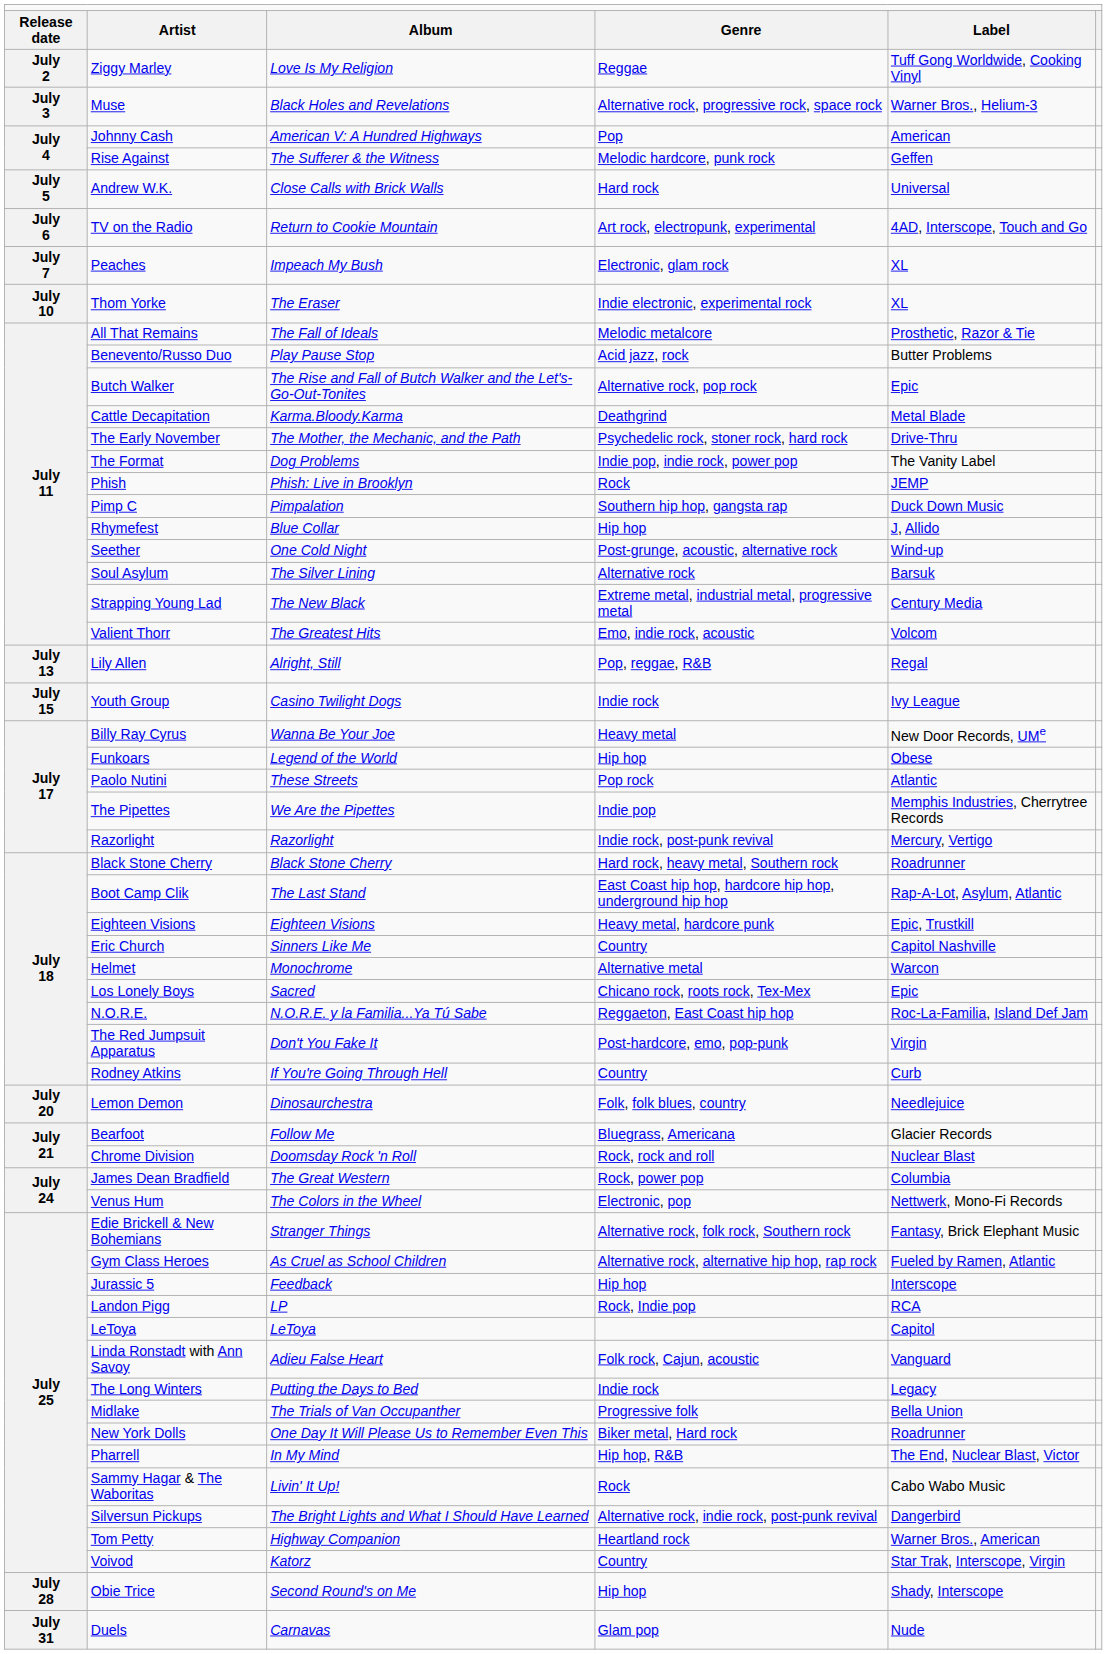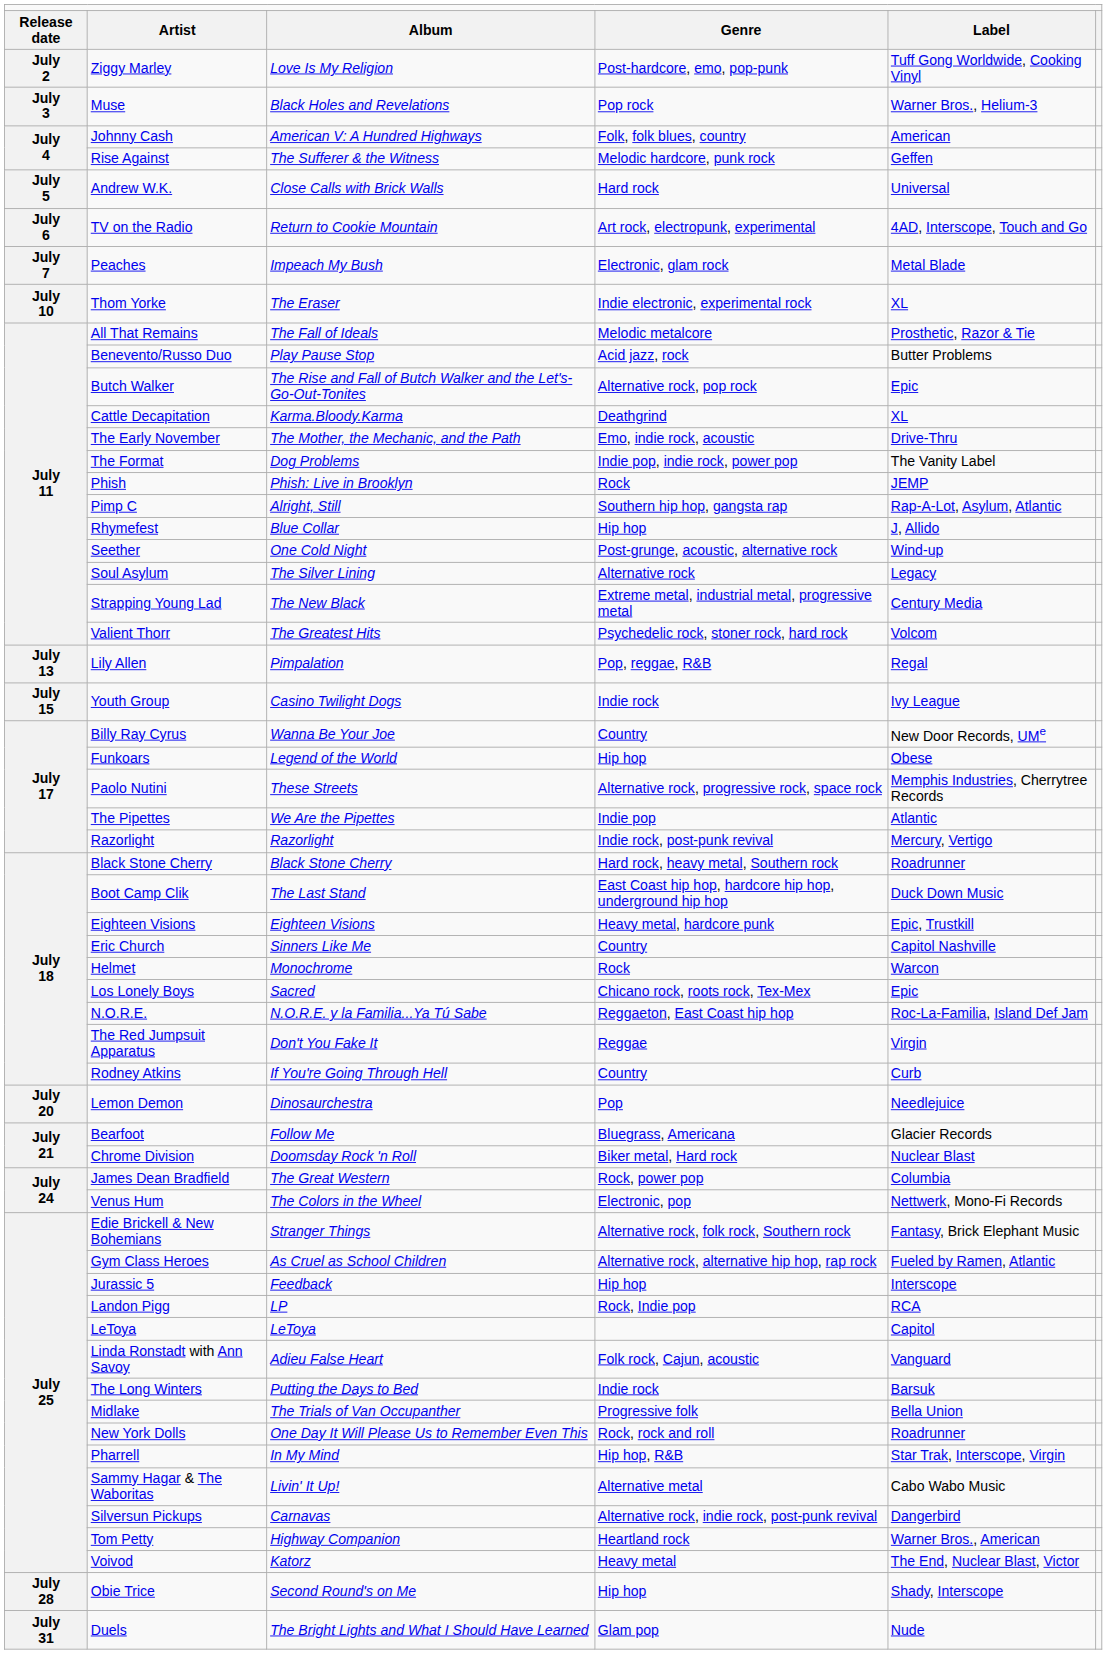 <table class="wikitable plainrowheaders">
 <tr>
 <td colspan="6" style="text-align:center;"></td>
 </tr>
 <tr>
 <th scope="col">Release date</th>
 <th scope="col">Artist</th>
 <th scope="col">Album</th>
 <th scope="col">Genre</th>
 <th scope="col">Label</th>
 <th scope="col"></th>
 </tr>
 <tr>
 <th scope="row" style="text-align:center;">July<br>2</th>
 <td><a href='#'>Ziggy Marley</a></td>
 <td><em><a href='#'>Love Is My Religion</a></em></td>
-<td><a href='#'>Reggae</a></td>
+<td><a href='#'>Post-hardcore</a>, <a href='#'>emo</a>, <a href='#'>pop-punk</a></td>
 <td><a href='#'>Tuff Gong Worldwide</a>, <a href='#'>Cooking Vinyl</a></td>
 <td></td>
 </tr>
 <tr>
 <th scope="row" style="text-align:center;">July<br>3</th>
 <td><a href='#'>Muse</a></td>
 <td><em><a href='#'>Black Holes and Revelations</a></em></td>
-<td><a href='#'>Alternative rock</a>, <a href='#'>progressive rock</a>, <a href='#'>space rock</a></td>
+<td><a href='#'>Pop rock</a></td>
 <td><a href='#'>Warner Bros.</a>, <a href='#'>Helium-3</a></td>
 <td></td>
 </tr>
 <tr>
 <th scope="row" rowspan="2" style="text-align:center;">July<br>4</th>
 <td><a href='#'>Johnny Cash</a></td>
 <td><em><a href='#'>American V: A Hundred Highways</a></em></td>
-<td><a href='#'>Pop</a></td>
+<td><a href='#'>Folk</a>, <a href='#'>folk blues</a>, <a href='#'>country</a></td>
 <td><a href='#'>American</a></td>
 <td></td>
 </tr>
 <tr>
 <td><a href='#'>Rise Against</a></td>
 <td><em><a href='#'>The Sufferer & the Witness</a></em></td>
 <td><a href='#'>Melodic hardcore</a>, <a href='#'>punk rock</a></td>
 <td><a href='#'>Geffen</a></td>
 <td></td>
 </tr>
 <tr>
 <th scope="row" style="text-align:center;">July<br>5</th>
 <td><a href='#'>Andrew W.K.</a></td>
 <td><em><a href='#'>Close Calls with Brick Walls</a></em></td>
 <td><a href='#'>Hard rock</a></td>
 <td><a href='#'>Universal</a></td>
 <td></td>
 </tr>
 <tr>
 <th scope="row" style="text-align:center;">July<br>6</th>
 <td><a href='#'>TV on the Radio</a></td>
 <td><em><a href='#'>Return to Cookie Mountain</a></em></td>
 <td><a href='#'>Art rock</a>, <a href='#'>electropunk</a>, <a href='#'>experimental</a></td>
 <td><a href='#'>4AD</a>, <a href='#'>Interscope</a>, <a href='#'>Touch and Go</a></td>
 <td></td>
 </tr>
 <tr>
 <th scope="row" style="text-align:center;">July<br>7</th>
 <td><a href='#'>Peaches</a></td>
 <td><em><a href='#'>Impeach My Bush</a></em></td>
 <td><a href='#'>Electronic</a>, <a href='#'>glam rock</a></td>
-<td><a href='#'>XL</a></td>
+<td><a href='#'>Metal Blade</a></td>
 <td></td>
 </tr>
 <tr>
 <th scope="row" style="text-align:center;">July<br>10</th>
 <td><a href='#'>Thom Yorke</a></td>
 <td><em><a href='#'>The Eraser</a></em></td>
 <td><a href='#'>Indie electronic</a>, <a href='#'>experimental rock</a></td>
 <td><a href='#'>XL</a></td>
 <td></td>
 </tr>
 <tr>
 <th scope="row" rowspan="13" style="text-align:center;">July<br>11</th>
 <td><a href='#'>All That Remains</a></td>
 <td><em><a href='#'>The Fall of Ideals</a></em></td>
 <td><a href='#'>Melodic metalcore</a></td>
 <td><a href='#'>Prosthetic</a>, <a href='#'>Razor & Tie</a></td>
 <td></td>
 </tr>
 <tr>
 <td><a href='#'>Benevento/Russo Duo</a></td>
 <td><em><a href='#'>Play Pause Stop</a></em></td>
 <td><a href='#'>Acid jazz</a>, <a href='#'>rock</a></td>
 <td>Butter Problems</td>
 <td></td>
 </tr>
 <tr>
 <td><a href='#'>Butch Walker</a></td>
 <td><em><a href='#'>The Rise and Fall of Butch Walker and the Let's-Go-Out-Tonites</a></em></td>
 <td><a href='#'>Alternative rock</a>, <a href='#'>pop rock</a></td>
 <td><a href='#'>Epic</a></td>
 <td></td>
 </tr>
 <tr>
 <td><a href='#'>Cattle Decapitation</a></td>
 <td><em><a href='#'>Karma.Bloody.Karma</a></em></td>
 <td><a href='#'>Deathgrind</a></td>
-<td><a href='#'>Metal Blade</a></td>
+<td><a href='#'>XL</a></td>
 <td></td>
 </tr>
 <tr>
 <td><a href='#'>The Early November</a></td>
 <td><em><a href='#'>The Mother, the Mechanic, and the Path</a></em></td>
-<td><a href='#'>Psychedelic rock</a>, <a href='#'>stoner rock</a>, <a href='#'>hard rock</a></td>
+<td><a href='#'>Emo</a>, <a href='#'>indie rock</a>, <a href='#'>acoustic</a></td>
 <td><a href='#'>Drive-Thru</a></td>
 <td></td>
 </tr>
 <tr>
 <td><a href='#'>The Format</a></td>
 <td><em><a href='#'>Dog Problems</a></em></td>
 <td><a href='#'>Indie pop</a>, <a href='#'>indie rock</a>, <a href='#'>power pop</a></td>
 <td>The Vanity Label</td>
 <td></td>
 </tr>
 <tr>
 <td><a href='#'>Phish</a></td>
 <td><em><a href='#'>Phish: Live in Brooklyn</a></em></td>
 <td><a href='#'>Rock</a></td>
 <td><a href='#'>JEMP</a></td>
 <td></td>
 </tr>
 <tr>
 <td><a href='#'>Pimp C</a></td>
-<td><em><a href='#'>Pimpalation</a></em></td>
+<td><em><a href='#'>Alright, Still</a></em></td>
 <td><a href='#'>Southern hip hop</a>, <a href='#'>gangsta rap</a></td>
-<td><a href='#'>Duck Down Music</a></td>
+<td><a href='#'>Rap-A-Lot</a>, <a href='#'>Asylum</a>, <a href='#'>Atlantic</a></td>
 <td></td>
 </tr>
 <tr>
 <td><a href='#'>Rhymefest</a></td>
 <td><em><a href='#'>Blue Collar</a></em></td>
 <td><a href='#'>Hip hop</a></td>
 <td><a href='#'>J</a>, <a href='#'>Allido</a></td>
 <td></td>
 </tr>
 <tr>
 <td><a href='#'>Seether</a></td>
 <td><em><a href='#'>One Cold Night</a></em></td>
 <td><a href='#'>Post-grunge</a>, <a href='#'>acoustic</a>, <a href='#'>alternative rock</a></td>
 <td><a href='#'>Wind-up</a></td>
 <td></td>
 </tr>
 <tr>
 <td><a href='#'>Soul Asylum</a></td>
 <td><em><a href='#'>The Silver Lining</a></em></td>
 <td><a href='#'>Alternative rock</a></td>
-<td><a href='#'>Barsuk</a></td>
+<td><a href='#'>Legacy</a></td>
 <td></td>
 </tr>
 <tr>
 <td><a href='#'>Strapping Young Lad</a></td>
 <td><em><a href='#'>The New Black</a></em></td>
 <td><a href='#'>Extreme metal</a>, <a href='#'>industrial metal</a>, <a href='#'>progressive metal</a></td>
 <td><a href='#'>Century Media</a></td>
 <td></td>
 </tr>
 <tr>
 <td><a href='#'>Valient Thorr</a></td>
 <td><em><a href='#'>The Greatest Hits</a></em></td>
-<td><a href='#'>Emo</a>, <a href='#'>indie rock</a>, <a href='#'>acoustic</a></td>
+<td><a href='#'>Psychedelic rock</a>, <a href='#'>stoner rock</a>, <a href='#'>hard rock</a></td>
 <td><a href='#'>Volcom</a></td>
 <td></td>
 </tr>
 <tr>
 <th scope="row" style="text-align:center;">July<br>13</th>
 <td><a href='#'>Lily Allen</a></td>
-<td><em><a href='#'>Alright, Still</a></em></td>
+<td><em><a href='#'>Pimpalation</a></em></td>
 <td><a href='#'>Pop</a>, <a href='#'>reggae</a>, <a href='#'>R&B</a></td>
 <td><a href='#'>Regal</a></td>
 <td></td>
 </tr>
 <tr>
 <th scope="row" style="text-align:center;">July<br>15</th>
 <td><a href='#'>Youth Group</a></td>
 <td><em><a href='#'>Casino Twilight Dogs</a></em></td>
 <td><a href='#'>Indie rock</a></td>
 <td><a href='#'>Ivy League</a></td>
 <td></td>
 </tr>
 <tr>
 <th scope="row" rowspan="5" style="text-align:center;">July<br>17</th>
 <td><a href='#'>Billy Ray Cyrus</a></td>
 <td><em><a href='#'>Wanna Be Your Joe</a></em></td>
-<td><a href='#'>Heavy metal</a></td>
+<td><a href='#'>Country</a></td>
 <td>New Door Records, <a href='#'>UM<sup>e</sup></a></td>
 <td></td>
 </tr>
 <tr>
 <td><a href='#'>Funkoars</a></td>
 <td><em><a href='#'>Legend of the World</a></em></td>
 <td><a href='#'>Hip hop</a></td>
 <td><a href='#'>Obese</a></td>
 <td></td>
 </tr>
 <tr>
 <td><a href='#'>Paolo Nutini</a></td>
 <td><em><a href='#'>These Streets</a></em></td>
-<td><a href='#'>Pop rock</a></td>
-<td><a href='#'>Atlantic</a></td>
+<td><a href='#'>Alternative rock</a>, <a href='#'>progressive rock</a>, <a href='#'>space rock</a></td>
+<td><a href='#'>Memphis Industries</a>, Cherrytree Records</td>
 <td></td>
 </tr>
 <tr>
 <td><a href='#'>The Pipettes</a></td>
 <td><em><a href='#'>We Are the Pipettes</a></em></td>
 <td><a href='#'>Indie pop</a></td>
-<td><a href='#'>Memphis Industries</a>, Cherrytree Records</td>
+<td><a href='#'>Atlantic</a></td>
 <td></td>
 </tr>
 <tr>
 <td><a href='#'>Razorlight</a></td>
 <td><em><a href='#'>Razorlight</a></em></td>
 <td><a href='#'>Indie rock</a>, <a href='#'>post-punk revival</a></td>
 <td><a href='#'>Mercury</a>, <a href='#'>Vertigo</a></td>
 <td></td>
 </tr>
 <tr>
 <th scope="row" rowspan="9" style="text-align:center;">July<br>18</th>
 <td><a href='#'>Black Stone Cherry</a></td>
 <td><em><a href='#'>Black Stone Cherry</a></em></td>
 <td><a href='#'>Hard rock</a>, <a href='#'>heavy metal</a>, <a href='#'>Southern rock</a></td>
 <td><a href='#'>Roadrunner</a></td>
 <td></td>
 </tr>
 <tr>
 <td><a href='#'>Boot Camp Clik</a></td>
 <td><em><a href='#'>The Last Stand</a></em></td>
 <td><a href='#'>East Coast hip hop</a>, <a href='#'>hardcore hip hop</a>, <a href='#'>underground hip hop</a></td>
-<td><a href='#'>Rap-A-Lot</a>, <a href='#'>Asylum</a>, <a href='#'>Atlantic</a></td>
+<td><a href='#'>Duck Down Music</a></td>
 <td></td>
 </tr>
 <tr>
 <td><a href='#'>Eighteen Visions</a></td>
 <td><em><a href='#'>Eighteen Visions</a></em></td>
 <td><a href='#'>Heavy metal</a>, <a href='#'>hardcore punk</a></td>
 <td><a href='#'>Epic</a>, <a href='#'>Trustkill</a></td>
 <td></td>
 </tr>
 <tr>
 <td><a href='#'>Eric Church</a></td>
 <td><em><a href='#'>Sinners Like Me</a></em></td>
 <td><a href='#'>Country</a></td>
 <td><a href='#'>Capitol Nashville</a></td>
 <td></td>
 </tr>
 <tr>
 <td><a href='#'>Helmet</a></td>
 <td><em><a href='#'>Monochrome</a></em></td>
-<td><a href='#'>Alternative metal</a></td>
+<td><a href='#'>Rock</a></td>
 <td><a href='#'>Warcon</a></td>
 <td></td>
 </tr>
 <tr>
 <td><a href='#'>Los Lonely Boys</a></td>
 <td><em><a href='#'>Sacred</a></em></td>
 <td><a href='#'>Chicano rock</a>, <a href='#'>roots rock</a>, <a href='#'>Tex-Mex</a></td>
 <td><a href='#'>Epic</a></td>
 <td></td>
 </tr>
 <tr>
 <td><a href='#'>N.O.R.E.</a></td>
 <td><em><a href='#'>N.O.R.E. y la Familia...Ya Tú Sabe</a></em></td>
 <td><a href='#'>Reggaeton</a>, <a href='#'>East Coast hip hop</a></td>
 <td><a href='#'>Roc-La-Familia</a>, <a href='#'>Island Def Jam</a></td>
 <td></td>
 </tr>
 <tr>
 <td><a href='#'>The Red Jumpsuit Apparatus</a></td>
 <td><em><a href='#'>Don't You Fake It</a></em></td>
-<td><a href='#'>Post-hardcore</a>, <a href='#'>emo</a>, <a href='#'>pop-punk</a></td>
+<td><a href='#'>Reggae</a></td>
 <td><a href='#'>Virgin</a></td>
 <td></td>
 </tr>
 <tr>
 <td><a href='#'>Rodney Atkins</a></td>
 <td><em><a href='#'>If You're Going Through Hell</a></em></td>
 <td><a href='#'>Country</a></td>
 <td><a href='#'>Curb</a></td>
 <td></td>
 </tr>
 <tr>
 <th scope="row" style="text-align:center;">July<br>20</th>
 <td><a href='#'>Lemon Demon</a></td>
 <td><em><a href='#'>Dinosaurchestra</a></em></td>
-<td><a href='#'>Folk</a>, <a href='#'>folk blues</a>, <a href='#'>country</a></td>
+<td><a href='#'>Pop</a></td>
 <td><a href='#'>Needlejuice</a></td>
 <td></td>
 </tr>
 <tr>
 <th scope="row" rowspan="2" style="text-align:center;">July<br>21</th>
 <td><a href='#'>Bearfoot</a></td>
 <td><em><a href='#'>Follow Me</a></em></td>
 <td><a href='#'>Bluegrass</a>, <a href='#'>Americana</a></td>
 <td>Glacier Records</td>
 <td></td>
 </tr>
 <tr>
 <td><a href='#'>Chrome Division</a></td>
 <td><em><a href='#'>Doomsday Rock 'n Roll</a></em></td>
-<td><a href='#'>Rock</a>, <a href='#'>rock and roll</a></td>
+<td><a href='#'>Biker metal</a>, <a href='#'>Hard rock</a></td>
 <td><a href='#'>Nuclear Blast</a></td>
 <td></td>
 </tr>
 <tr>
 <th scope="row" rowspan="2" style="text-align:center;">July<br>24</th>
 <td><a href='#'>James Dean Bradfield</a></td>
 <td><em><a href='#'>The Great Western</a></em></td>
 <td><a href='#'>Rock</a>, <a href='#'>power pop</a></td>
 <td><a href='#'>Columbia</a></td>
 <td></td>
 </tr>
 <tr>
 <td><a href='#'>Venus Hum</a></td>
 <td><em><a href='#'>The Colors in the Wheel</a></em></td>
 <td><a href='#'>Electronic</a>, <a href='#'>pop</a></td>
 <td><a href='#'>Nettwerk</a>, Mono-Fi Records</td>
 <td></td>
 </tr>
 <tr>
 <th scope="row" rowspan="14" style="text-align:center;">July<br>25</th>
 <td><a href='#'>Edie Brickell & New Bohemians</a></td>
 <td><em><a href='#'>Stranger Things</a></em></td>
 <td><a href='#'>Alternative rock</a>, <a href='#'>folk rock</a>, <a href='#'>Southern rock</a></td>
 <td><a href='#'>Fantasy</a>, Brick Elephant Music</td>
 <td></td>
 </tr>
 <tr>
 <td><a href='#'>Gym Class Heroes</a></td>
 <td><em><a href='#'>As Cruel as School Children</a></em></td>
 <td><a href='#'>Alternative rock</a>, <a href='#'>alternative hip hop</a>, <a href='#'>rap rock</a></td>
 <td><a href='#'>Fueled by Ramen</a>, <a href='#'>Atlantic</a></td>
 <td></td>
 </tr>
 <tr>
 <td><a href='#'>Jurassic 5</a></td>
 <td><em><a href='#'>Feedback</a></em></td>
 <td><a href='#'>Hip hop</a></td>
 <td><a href='#'>Interscope</a></td>
 <td></td>
 </tr>
 <tr>
 <td><a href='#'>Landon Pigg</a></td>
 <td><em><a href='#'>LP</a></em></td>
 <td><a href='#'>Rock</a>, <a href='#'>Indie pop</a></td>
 <td><a href='#'>RCA</a></td>
 <td></td>
 </tr>
 <tr>
 <td><a href='#'>LeToya</a></td>
 <td><em><a href='#'>LeToya</a></em></td>
 <td></td>
 <td><a href='#'>Capitol</a></td>
 <td></td>
 </tr>
 <tr>
 <td><a href='#'>Linda Ronstadt</a> with <a href='#'>Ann Savoy</a></td>
 <td><em><a href='#'>Adieu False Heart</a></em></td>
 <td><a href='#'>Folk rock</a>, <a href='#'>Cajun</a>, <a href='#'>acoustic</a></td>
 <td><a href='#'>Vanguard</a></td>
 <td></td>
 </tr>
 <tr>
 <td><a href='#'>The Long Winters</a></td>
 <td><em><a href='#'>Putting the Days to Bed</a></em></td>
 <td><a href='#'>Indie rock</a></td>
-<td><a href='#'>Legacy</a></td>
+<td><a href='#'>Barsuk</a></td>
 <td></td>
 </tr>
 <tr>
 <td><a href='#'>Midlake</a></td>
 <td><em><a href='#'>The Trials of Van Occupanther</a></em></td>
 <td><a href='#'>Progressive folk</a></td>
 <td><a href='#'>Bella Union</a></td>
 <td></td>
 </tr>
 <tr>
 <td><a href='#'>New York Dolls</a></td>
 <td><em><a href='#'>One Day It Will Please Us to Remember Even This</a></em></td>
-<td><a href='#'>Biker metal</a>, <a href='#'>Hard rock</a></td>
+<td><a href='#'>Rock</a>, <a href='#'>rock and roll</a></td>
 <td><a href='#'>Roadrunner</a></td>
 <td></td>
 </tr>
 <tr>
 <td><a href='#'>Pharrell</a></td>
 <td><em><a href='#'>In My Mind</a></em></td>
 <td><a href='#'>Hip hop</a>, <a href='#'>R&B</a></td>
-<td><a href='#'>The End</a>, <a href='#'>Nuclear Blast</a>, <a href='#'>Victor</a></td>
+<td><a href='#'>Star Trak</a>, <a href='#'>Interscope</a>, <a href='#'>Virgin</a></td>
 <td></td>
 </tr>
 <tr>
 <td><a href='#'>Sammy Hagar</a> & <a href='#'>The Waboritas</a></td>
 <td><em><a href='#'>Livin' It Up!</a></em></td>
-<td><a href='#'>Rock</a></td>
+<td><a href='#'>Alternative metal</a></td>
 <td>Cabo Wabo Music</td>
 <td></td>
 </tr>
 <tr>
 <td><a href='#'>Silversun Pickups</a></td>
-<td><em><a href='#'>The Bright Lights and What I Should Have Learned</a></em></td>
+<td><em><a href='#'>Carnavas</a></em></td>
 <td><a href='#'>Alternative rock</a>, <a href='#'>indie rock</a>, <a href='#'>post-punk revival</a></td>
 <td><a href='#'>Dangerbird</a></td>
 <td></td>
 </tr>
 <tr>
 <td><a href='#'>Tom Petty</a></td>
 <td><em><a href='#'>Highway Companion</a></em></td>
 <td><a href='#'>Heartland rock</a></td>
 <td><a href='#'>Warner Bros.</a>, <a href='#'>American</a></td>
 <td></td>
 </tr>
 <tr>
 <td><a href='#'>Voivod</a></td>
 <td><em><a href='#'>Katorz</a></em></td>
-<td><a href='#'>Country</a></td>
-<td><a href='#'>Star Trak</a>, <a href='#'>Interscope</a>, <a href='#'>Virgin</a></td>
+<td><a href='#'>Heavy metal</a></td>
+<td><a href='#'>The End</a>, <a href='#'>Nuclear Blast</a>, <a href='#'>Victor</a></td>
 <td></td>
 </tr>
 <tr>
 <th scope="row" style="text-align:center;">July<br>28</th>
 <td><a href='#'>Obie Trice</a></td>
 <td><em><a href='#'>Second Round's on Me</a></em></td>
 <td><a href='#'>Hip hop</a></td>
 <td><a href='#'>Shady</a>, <a href='#'>Interscope</a></td>
 <td></td>
 </tr>
 <tr>
 <th scope="row" style="text-align:center;">July<br>31</th>
 <td><a href='#'>Duels</a></td>
-<td><em><a href='#'>Carnavas</a></em></td>
+<td><em><a href='#'>The Bright Lights and What I Should Have Learned</a></em></td>
 <td><a href='#'>Glam pop</a></td>
 <td><a href='#'>Nude</a></td>
 <td></td>
 </tr>
 </table>
